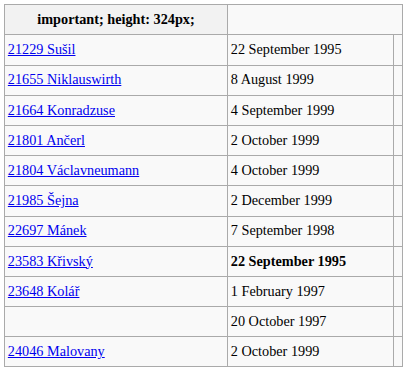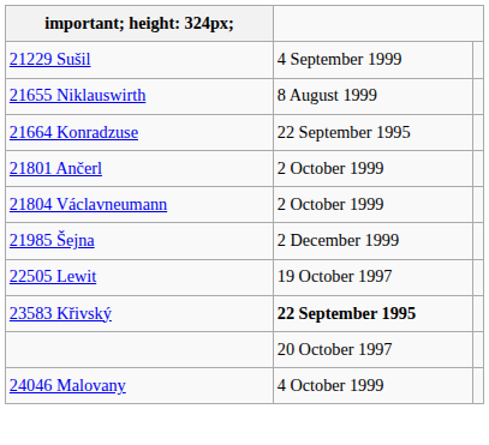 <table class="wikitable" style="font-size: 89%; float: left; width: 28em; margin-right: 1em; line-height: 1.65em">
 <tr>
 <th>important; height: 324px;</th>
 </tr>
 <tr>
 <td><a href='#'>21229 Sušil</a></td>
-<td>22 September 1995</td>
+<td>4 September 1999</td>
 <td></td>
 </tr>
 <tr>
 <td><a href='#'>21655 Niklauswirth</a></td>
 <td>8 August 1999</td>
 <td></td>
 </tr>
 <tr>
 <td><a href='#'>21664 Konradzuse</a></td>
-<td>4 September 1999</td>
+<td>22 September 1995</td>
 <td></td>
 </tr>
 <tr>
 <td><a href='#'>21801 Ančerl</a></td>
 <td>2 October 1999</td>
 <td></td>
 </tr>
 <tr>
 <td><a href='#'>21804 Václavneumann</a></td>
-<td>4 October 1999</td>
+<td>2 October 1999</td>
 <td></td>
 </tr>
 <tr>
 <td><a href='#'>21985 Šejna</a></td>
 <td>2 December 1999</td>
 <td></td>
 </tr>
 <tr>
-<td><a href='#'>22697 Mánek</a></td>
-<td>7 September 1998</td>
+<td><a href='#'>22505 Lewit</a></td>
+<td>19 October 1997</td>
 <td></td>
 </tr>
 <tr>
 <td><a href='#'>23583 Křivský</a></td>
 <td><strong>22 September 1995</strong></td>
-<td></td>
-</tr>
-<tr>
-<td><a href='#'>23648 Kolář</a></td>
-<td>1 February 1997</td>
 <td></td>
 </tr>
 <tr>
 <td></td>
 <td>20 October 1997</td>
 <td></td>
 </tr>
 <tr>
 <td><a href='#'>24046 Malovany</a></td>
-<td>2 October 1999</td>
+<td>4 October 1999</td>
 <td></td>
 </tr>
 </table>
